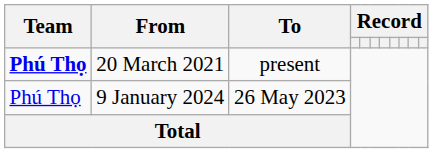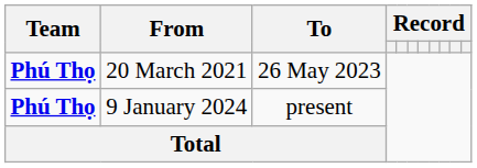 <table class=wikitable style=text-align:center>
 <tr>
 <th rowspan=2>Team</th>
 <th rowspan=2>From</th>
 <th rowspan=2>To</th>
 <th colspan=8>Record</th>
 </tr>
 <tr>
 <th></th>
 <th></th>
 <th></th>
 <th></th>
 <th></th>
 <th></th>
 <th></th>
 <th></th>
 </tr>
 <tr>
 <td align=left><strong><a href='#'>Phú Thọ</a></strong></td>
 <td align=left>20 March 2021</td>
-<td>present<br></td>
+<td align=left>26 May 2023<br></td>
 </tr>
 <tr>
-<td align=left><a href='#'>Phú Thọ</a></td>
+<td align=left><strong><a href='#'>Phú Thọ</a></strong></td>
 <td>9 January 2024</td>
-<td align=left>26 May 2023<br></td>
+<td>present<br></td>
 </tr>
 <tr>
 <th colspan=3>Total<br></th>
 </tr>
 </table>
